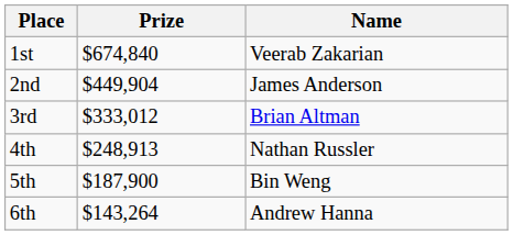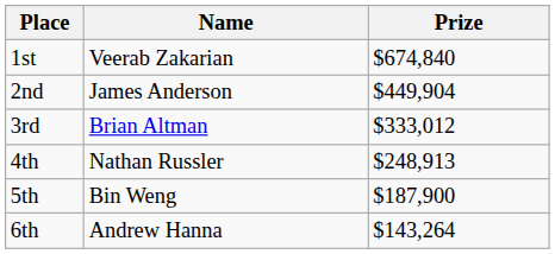 <table class="wikitable">
 <tr>
 <th style="width:50px;">Place</th>
+<th style="width:200px;">Name</th>
 <th style="width:125px;">Prize</th>
-<th style="width:200px;">Name</th>
 </tr>
 <tr>
 <td>1st</td>
+<td> Veerab Zakarian</td>
 <td>$674,840</td>
-<td> Veerab Zakarian</td>
 </tr>
 <tr>
 <td>2nd</td>
+<td> James Anderson</td>
 <td>$449,904</td>
-<td> James Anderson</td>
 </tr>
 <tr>
 <td>3rd</td>
+<td> <a href='#'>Brian Altman</a></td>
 <td>$333,012</td>
-<td> <a href='#'>Brian Altman</a></td>
 </tr>
 <tr>
 <td>4th</td>
+<td> Nathan Russler</td>
 <td>$248,913</td>
-<td> Nathan Russler</td>
 </tr>
 <tr>
 <td>5th</td>
+<td> Bin Weng</td>
 <td>$187,900</td>
-<td> Bin Weng</td>
 </tr>
 <tr>
 <td>6th</td>
+<td> Andrew Hanna</td>
 <td>$143,264</td>
-<td> Andrew Hanna</td>
 </tr>
 </table>
